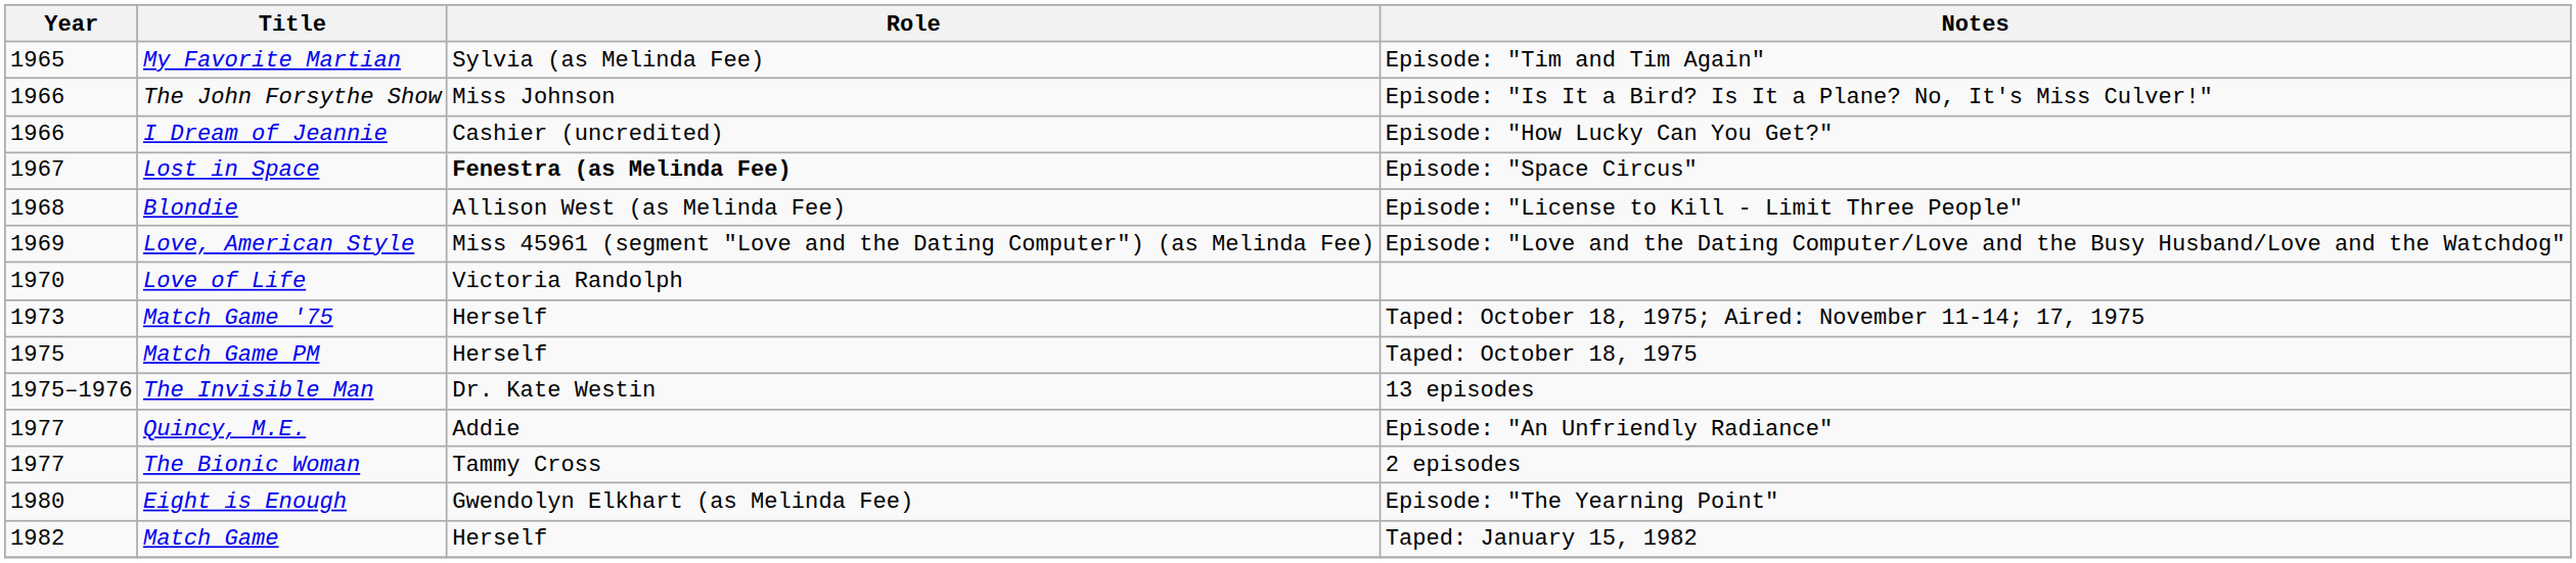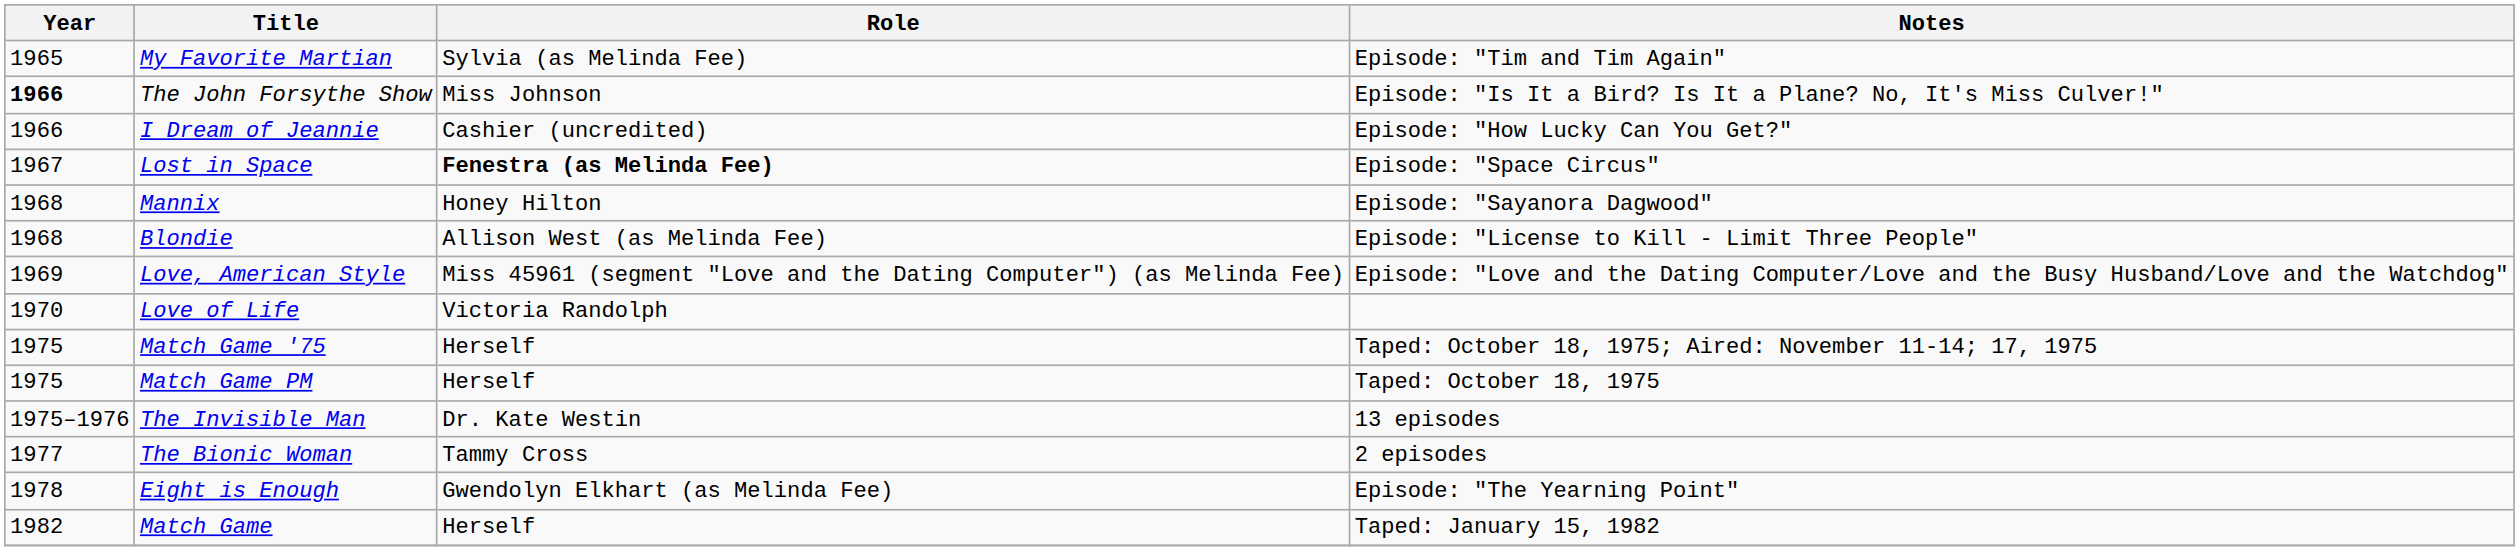 <table class="wikitable sortable">
 <tr>
 <th>Year</th>
 <th>Title</th>
 <th>Role</th>
 <th class="unsortable">Notes</th>
 </tr>
 <tr>
 <td>1965</td>
 <td><em><a href='#'>My Favorite Martian</a></em></td>
 <td>Sylvia (as Melinda Fee)</td>
 <td>Episode: "Tim and Tim Again"</td>
 </tr>
 <tr>
-<td>1966</td>
+<td><strong>1966</strong></td>
 <td><em>The John Forsythe Show</em></td>
 <td>Miss Johnson</td>
 <td>Episode: "Is It a Bird? Is It a Plane? No, It's Miss Culver!"</td>
 </tr>
 <tr>
 <td>1966</td>
 <td><em><a href='#'>I Dream of Jeannie</a></em></td>
 <td>Cashier (uncredited)</td>
 <td>Episode: "How Lucky Can You Get?"</td>
 </tr>
 <tr>
 <td>1967</td>
 <td><em><a href='#'>Lost in Space</a></em></td>
 <td><strong>Fenestra (as Melinda Fee)</strong></td>
 <td>Episode: "Space Circus"</td>
+</tr>
+<tr>
+<td>1968</td>
+<td><em><a href='#'>Mannix</a></em></td>
+<td>Honey Hilton</td>
+<td>Episode: "Sayanora Dagwood"</td>
 </tr>
 <tr>
 <td>1968</td>
 <td><em><a href='#'>Blondie</a></em></td>
 <td>Allison West (as Melinda Fee)</td>
 <td>Episode: "License to Kill - Limit Three People"</td>
 </tr>
 <tr>
 <td>1969</td>
 <td><em><a href='#'>Love, American Style</a></em></td>
 <td>Miss 45961 (segment "Love and the Dating Computer") (as Melinda Fee)</td>
 <td>Episode: "Love and the Dating Computer/Love and the Busy Husband/Love and the Watchdog"</td>
 </tr>
 <tr>
 <td>1970</td>
 <td><em><a href='#'>Love of Life</a></em></td>
 <td>Victoria Randolph</td>
 </tr>
 <tr>
-<td>1973</td>
+<td>1975</td>
 <td><em><a href='#'>Match Game '75</a></em></td>
 <td>Herself</td>
 <td>Taped: October 18, 1975; Aired: November 11-14; 17, 1975</td>
 </tr>
 <tr>
 <td>1975</td>
 <td><em><a href='#'>Match Game PM</a></em></td>
 <td>Herself</td>
 <td>Taped: October 18, 1975</td>
 </tr>
 <tr>
 <td>1975–1976</td>
 <td><em><a href='#'>The Invisible Man</a></em></td>
 <td>Dr. Kate Westin</td>
 <td>13 episodes</td>
 </tr>
 <tr>
 <td>1977</td>
-<td><em><a href='#'>Quincy, M.E.</a></em></td>
-<td>Addie</td>
-<td>Episode: "An Unfriendly Radiance"</td>
-</tr>
-<tr>
-<td>1977</td>
 <td><em><a href='#'>The Bionic Woman</a></em></td>
 <td>Tammy Cross</td>
 <td>2 episodes</td>
 </tr>
 <tr>
-<td>1980</td>
+<td>1978</td>
 <td><em><a href='#'>Eight is Enough</a></em></td>
 <td>Gwendolyn Elkhart (as Melinda Fee)</td>
 <td>Episode: "The Yearning Point"</td>
 </tr>
 <tr>
 <td>1982</td>
 <td><em><a href='#'>Match Game</a></em></td>
 <td>Herself</td>
 <td>Taped: January 15, 1982</td>
 </tr>
 <tr>
 </tr>
 </table>
